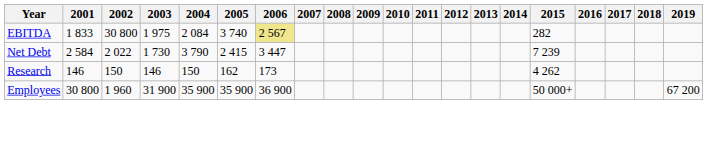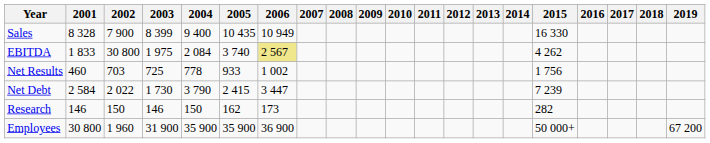 <table class="wikitable" border="3">
 <tr>
 <th>Year</th>
 <th>2001</th>
 <th>2002</th>
 <th>2003</th>
 <th>2004</th>
 <th>2005</th>
 <th>2006</th>
 <th>2007</th>
 <th>2008</th>
 <th>2009</th>
 <th>2010</th>
 <th>2011</th>
 <th>2012</th>
 <th>2013</th>
 <th>2014</th>
 <th>2015</th>
 <th>2016</th>
 <th>2017</th>
 <th>2018</th>
 <th>2019</th>
 </tr>
 <tr ---->
+<td><a href='#'>Sales</a></td>
+<td>8 328</td>
+<td>7 900</td>
+<td>8 399</td>
+<td>9 400</td>
+<td>10 435</td>
+<td>10 949</td>
+<td></td>
+<td></td>
+<td></td>
+<td></td>
+<td></td>
+<td></td>
+<td></td>
+<td></td>
+<td>16 330</td>
+<td></td>
+<td></td>
+<td></td>
+<td></td>
+</tr>
+<tr ---->
 <td><a href='#'>EBITDA</a></td>
 <td>1 833</td>
 <td>30 800</td>
 <td>1 975</td>
 <td>2 084</td>
 <td>3 740</td>
 <td style="background: khaki;">2 567</td>
 <td></td>
 <td></td>
 <td></td>
 <td></td>
 <td></td>
 <td></td>
 <td></td>
 <td></td>
-<td>282</td>
+<td>4 262</td>
+<td></td>
+<td></td>
+<td></td>
+<td></td>
+</tr>
+<tr ---->
+<td><a href='#'>Net Results</a></td>
+<td>460</td>
+<td>703</td>
+<td>725</td>
+<td>778</td>
+<td>933</td>
+<td>1 002</td>
+<td></td>
+<td></td>
+<td></td>
+<td></td>
+<td></td>
+<td></td>
+<td></td>
+<td></td>
+<td>1 756</td>
 <td></td>
 <td></td>
 <td></td>
 <td></td>
 </tr>
 <tr ---->
 <td><a href='#'>Net Debt</a></td>
 <td>2 584</td>
 <td>2 022</td>
 <td>1 730</td>
 <td>3 790</td>
 <td>2 415</td>
 <td>3 447</td>
 <td></td>
 <td></td>
 <td></td>
 <td></td>
 <td></td>
 <td></td>
 <td></td>
 <td></td>
 <td>7 239</td>
 <td></td>
 <td></td>
 <td></td>
 <td></td>
 </tr>
 <tr ---->
 <td><a href='#'>Research</a></td>
 <td>146</td>
 <td>150</td>
 <td>146</td>
 <td>150</td>
 <td>162</td>
 <td>173</td>
 <td></td>
 <td></td>
 <td></td>
 <td></td>
 <td></td>
 <td></td>
 <td></td>
 <td></td>
-<td>4 262</td>
+<td>282</td>
 <td></td>
 <td></td>
 <td></td>
 <td></td>
 </tr>
 <tr ---->
 <td><a href='#'>Employees</a></td>
 <td>30 800</td>
 <td>1 960</td>
 <td>31 900</td>
 <td>35 900</td>
 <td>35 900</td>
 <td>36 900</td>
 <td></td>
 <td></td>
 <td></td>
 <td></td>
 <td></td>
 <td></td>
 <td></td>
 <td></td>
 <td>50 000+</td>
 <td></td>
 <td></td>
 <td></td>
 <td>67 200</td>
 </tr>
 </table>
